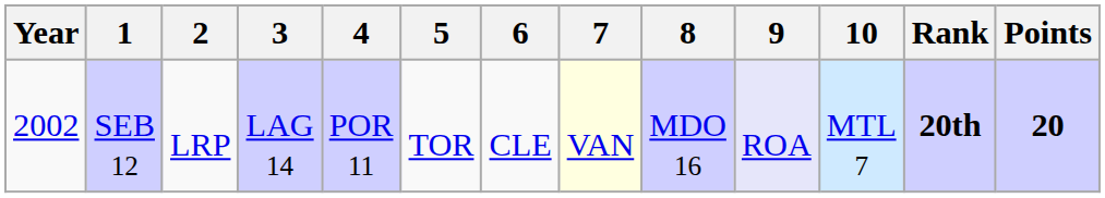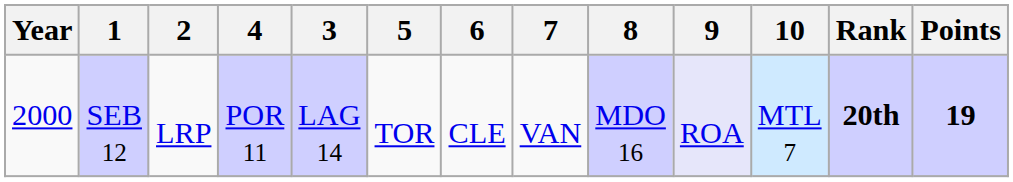 <table class="wikitable" style="text-align:center; font-size:95%">
 <tr>
 <th>Year</th>
 <th>1</th>
 <th>2</th>
+<th>4</th>
 <th>3</th>
-<th>4</th>
 <th>5</th>
 <th>6</th>
 <th>7</th>
 <th>8</th>
 <th>9</th>
 <th>10</th>
 <th>Rank</th>
 <th>Points</th>
 </tr>
 <tr>
-<td><a href='#'>2002</a></td>
+<td><a href='#'>2000</a></td>
 <td style="background:#CFCFFF;"><br><a href='#'>SEB</a><br><small>12</small></td>
 <td><br><a href='#'>LRP</a><br><small></small></td>
+<td style="background:#CFCFFF;"><br><a href='#'>POR</a><br><small>11</small></td>
 <td style="background:#CFCFFF;"><br><a href='#'>LAG</a><br><small>14</small></td>
-<td style="background:#CFCFFF;"><br><a href='#'>POR</a><br><small>11</small></td>
 <td><br><a href='#'>TOR</a><br><small></small></td>
 <td><br><a href='#'>CLE</a><br><small></small></td>
-<td style="background: lightyellow;"><br><a href='#'>VAN</a><br><small></small></td>
+<td><br><a href='#'>VAN</a><br><small></small></td>
 <td style="background:#CFCFFF;"><br><a href='#'>MDO</a><br><small>16</small></td>
 <td style="background: lavender;"><br><a href='#'>ROA</a><br><small></small></td>
 <td style="background:#CFEAFF;"><br><a href='#'>MTL</a><br><small>7</small></td>
 <td style="background:#CFCFFF;"><strong>20th</strong></td>
-<td style="background:#CFCFFF;"><strong>20</strong></td>
+<td style="background:#CFCFFF;"><strong>19</strong></td>
 </tr>
 </table>
